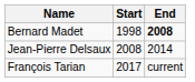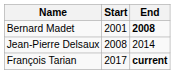 <table class="wikitable">
 <tr>
 <th>Name</th>
 <th>Start</th>
 <th>End</th>
 </tr>
 <tr>
 <td>Bernard Madet</td>
-<td>1998</td>
+<td>2001</td>
 <td><strong>2008</strong></td>
 </tr>
 <tr>
 <td>Jean-Pierre Delsaux</td>
 <td>2008</td>
 <td>2014</td>
 </tr>
 <tr>
 <td>François Tarian</td>
 <td>2017</td>
-<td>current</td>
+<td><strong>current</strong></td>
 </tr>
 </table>
